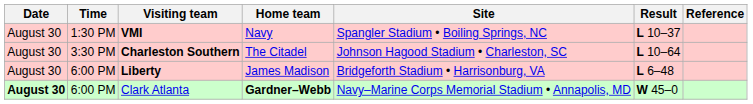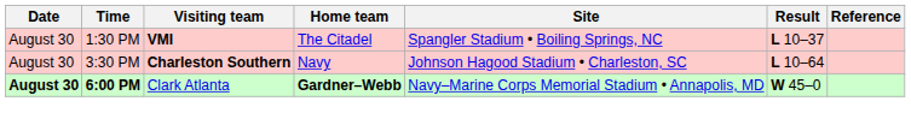 <table class="wikitable" style="font-size:95%;">
 <tr>
 <th>Date</th>
 <th>Time</th>
 <th>Visiting team</th>
 <th>Home team</th>
 <th>Site</th>
 <th>Result</th>
 <th class="unsortable">Reference</th>
 </tr>
 <tr bgcolor=ffcccc>
 <td>August 30</td>
 <td>1:30 PM</td>
 <td><strong>VMI</strong></td>
-<td><a href='#'>Navy</a></td>
+<td><a href='#'>The Citadel</a></td>
 <td><a href='#'>Spangler Stadium</a> • <a href='#'>Boiling Springs, NC</a></td>
 <td><strong>L</strong> 10–37</td>
 <td></td>
 </tr>
 <tr bgcolor=ffcccc>
 <td>August 30</td>
 <td>3:30 PM</td>
 <td><strong>Charleston Southern</strong></td>
-<td><a href='#'>The Citadel</a></td>
+<td><a href='#'>Navy</a></td>
 <td><a href='#'>Johnson Hagood Stadium</a> • <a href='#'>Charleston, SC</a></td>
 <td><strong>L</strong> 10–64</td>
 <td></td>
 </tr>
-<tr bgcolor=ffcccc>
-<td>August 30</td>
-<td>6:00 PM</td>
-<td><strong>Liberty</strong></td>
-<td><a href='#'>James Madison</a></td>
-<td><a href='#'>Bridgeforth Stadium</a> • <a href='#'>Harrisonburg, VA</a></td>
-<td><strong>L</strong> 6–48</td>
-<td></td>
-</tr>
 <tr bgcolor=ccffcc>
 <td><strong>August 30</strong></td>
-<td>6:00 PM</td>
+<td><strong>6:00 PM</strong></td>
 <td><a href='#'>Clark Atlanta</a></td>
 <td><strong>Gardner–Webb</strong></td>
 <td><a href='#'>Navy–Marine Corps Memorial Stadium</a> • <a href='#'>Annapolis, MD</a></td>
 <td><strong>W</strong> 45–0</td>
 <td></td>
 </tr>
 </table>
